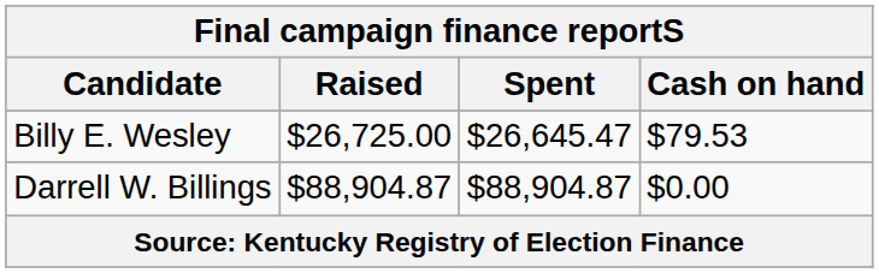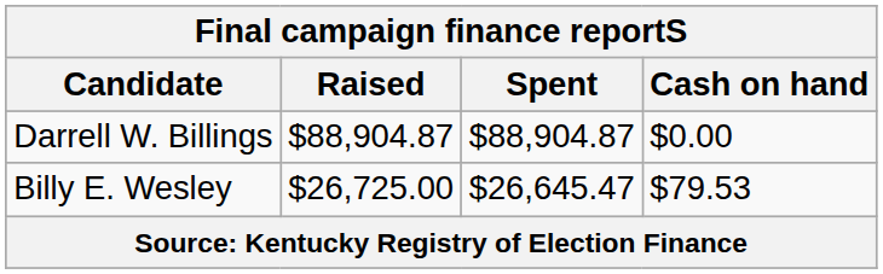 <table class="wikitable sortable">
 <tr>
 <th colspan=4>Final campaign finance reportS</th>
 </tr>
 <tr style="text-align:center;">
 <th>Candidate</th>
 <th>Raised</th>
 <th>Spent</th>
 <th>Cash on hand</th>
 </tr>
 <tr>
+<td>Darrell W. Billings</td>
+<td>$88,904.87</td>
+<td>$88,904.87</td>
+<td>$0.00</td>
+</tr>
+<tr>
 <td>Billy E. Wesley</td>
 <td>$26,725.00</td>
 <td>$26,645.47</td>
 <td>$79.53</td>
 </tr>
 <tr>
-<td>Darrell W. Billings</td>
-<td>$88,904.87</td>
-<td>$88,904.87</td>
-<td>$0.00</td>
-</tr>
-<tr>
 <th colspan="4"><small>Source: Kentucky Registry of Election Finance</small></th>
 </tr>
 </table>
